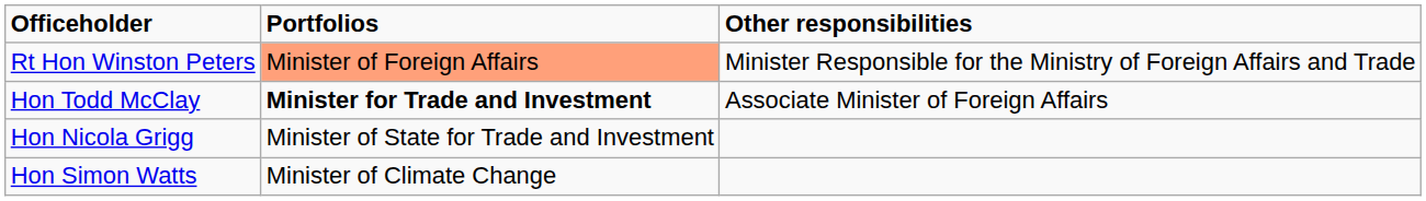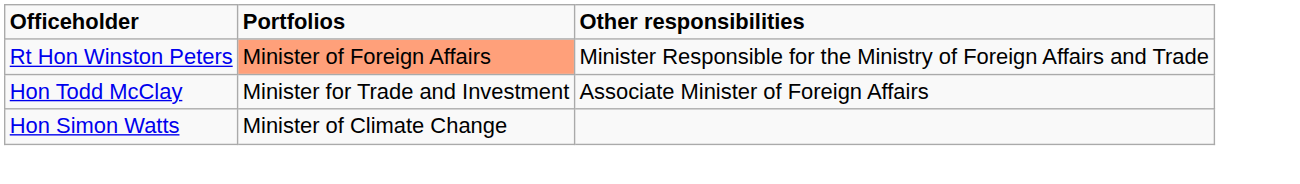 <table class="wikitable">
 <tr>
 <td><strong>Officeholder</strong></td>
 <td><strong>Portfolios</strong></td>
 <td><strong>Other responsibilities</strong></td>
 </tr>
 <tr>
 <td><a href='#'>Rt Hon Winston Peters</a></td>
 <td style="background: lightsalmon;">Minister of Foreign Affairs</td>
 <td>Minister Responsible for the Ministry of Foreign Affairs and Trade</td>
 </tr>
 <tr>
 <td><a href='#'>Hon Todd McClay</a></td>
-<td><strong>Minister for Trade and Investment</strong></td>
+<td>Minister for Trade and Investment</td>
 <td>Associate Minister of Foreign Affairs</td>
-</tr>
-<tr>
-<td><a href='#'>Hon Nicola Grigg</a></td>
-<td>Minister of State for Trade and Investment</td>
-<td></td>
 </tr>
 <tr>
 <td><a href='#'>Hon Simon Watts</a></td>
 <td>Minister of Climate Change</td>
 <td></td>
 </tr>
 </table>
